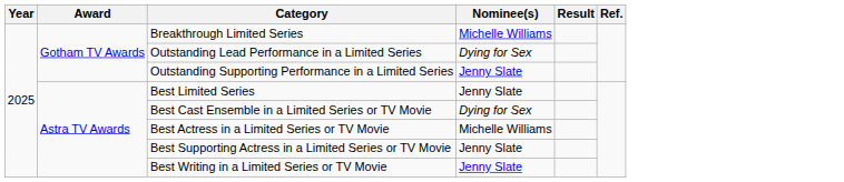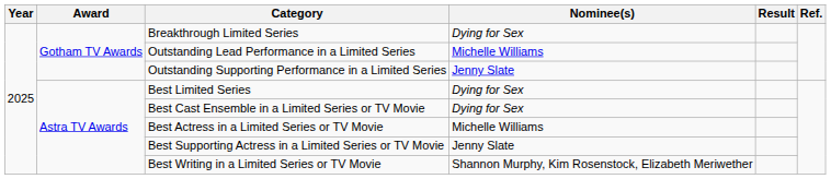 <table class="wikitable">
 <tr>
 <th>Year</th>
 <th>Award</th>
 <th>Category</th>
 <th>Nominee(s)</th>
 <th>Result</th>
 <th>Ref.</th>
 </tr>
 <tr>
 <td rowspan="8">2025</td>
 <td rowspan="3"><a href='#'>Gotham TV Awards</a></td>
 <td>Breakthrough Limited Series</td>
-<td><a href='#'>Michelle Williams</a></td>
+<td><em>Dying for Sex</em></td>
 <td></td>
 <td rowspan="3" style="text-align:center;"></td>
 </tr>
 <tr>
 <td>Outstanding Lead Performance in a Limited Series</td>
-<td><em>Dying for Sex</em></td>
+<td><a href='#'>Michelle Williams</a></td>
 <td></td>
 </tr>
 <tr>
 <td>Outstanding Supporting Performance in a Limited Series</td>
 <td><a href='#'>Jenny Slate</a></td>
 <td></td>
 </tr>
 <tr>
 <td rowspan="5"><a href='#'>Astra TV Awards</a></td>
 <td>Best Limited Series</td>
-<td>Jenny Slate</td>
+<td><em>Dying for Sex</em></td>
 <td></td>
 </tr>
 <tr>
 <td>Best Cast Ensemble in a Limited Series or TV Movie</td>
 <td><em>Dying for Sex</em></td>
 <td></td>
 </tr>
 <tr>
 <td>Best Actress in a Limited Series or TV Movie</td>
 <td>Michelle Williams</td>
 <td></td>
 </tr>
 <tr>
 <td>Best Supporting Actress in a Limited Series or TV Movie</td>
 <td>Jenny Slate</td>
 <td></td>
 </tr>
 <tr>
 <td>Best Writing in a Limited Series or TV Movie</td>
-<td><a href='#'>Jenny Slate</a></td>
+<td>Shannon Murphy, Kim Rosenstock, Elizabeth Meriwether </td>
 <td></td>
 </tr>
 </table>
